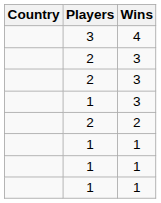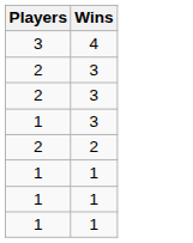 <table class="wikitable">
 <tr>
-<th>Country</th>
 <th>Players</th>
 <th>Wins</th>
 </tr>
 <tr>
-<td></td>
 <td align=center>3</td>
 <td align=center>4</td>
 </tr>
 <tr>
-<td></td>
 <td align=center>2</td>
 <td align=center>3</td>
 </tr>
 <tr>
-<td></td>
 <td align=center>2</td>
 <td align=center>3</td>
 </tr>
 <tr>
-<td></td>
 <td align=center>1</td>
 <td align=center>3</td>
 </tr>
 <tr>
-<td></td>
 <td align=center>2</td>
 <td align=center>2</td>
 </tr>
 <tr>
-<td></td>
 <td align=center>1</td>
 <td align=center>1</td>
 </tr>
 <tr>
-<td></td>
 <td align=center>1</td>
 <td align=center>1</td>
 </tr>
 <tr>
-<td></td>
 <td align=center>1</td>
 <td align=center>1</td>
 </tr>
 </table>
